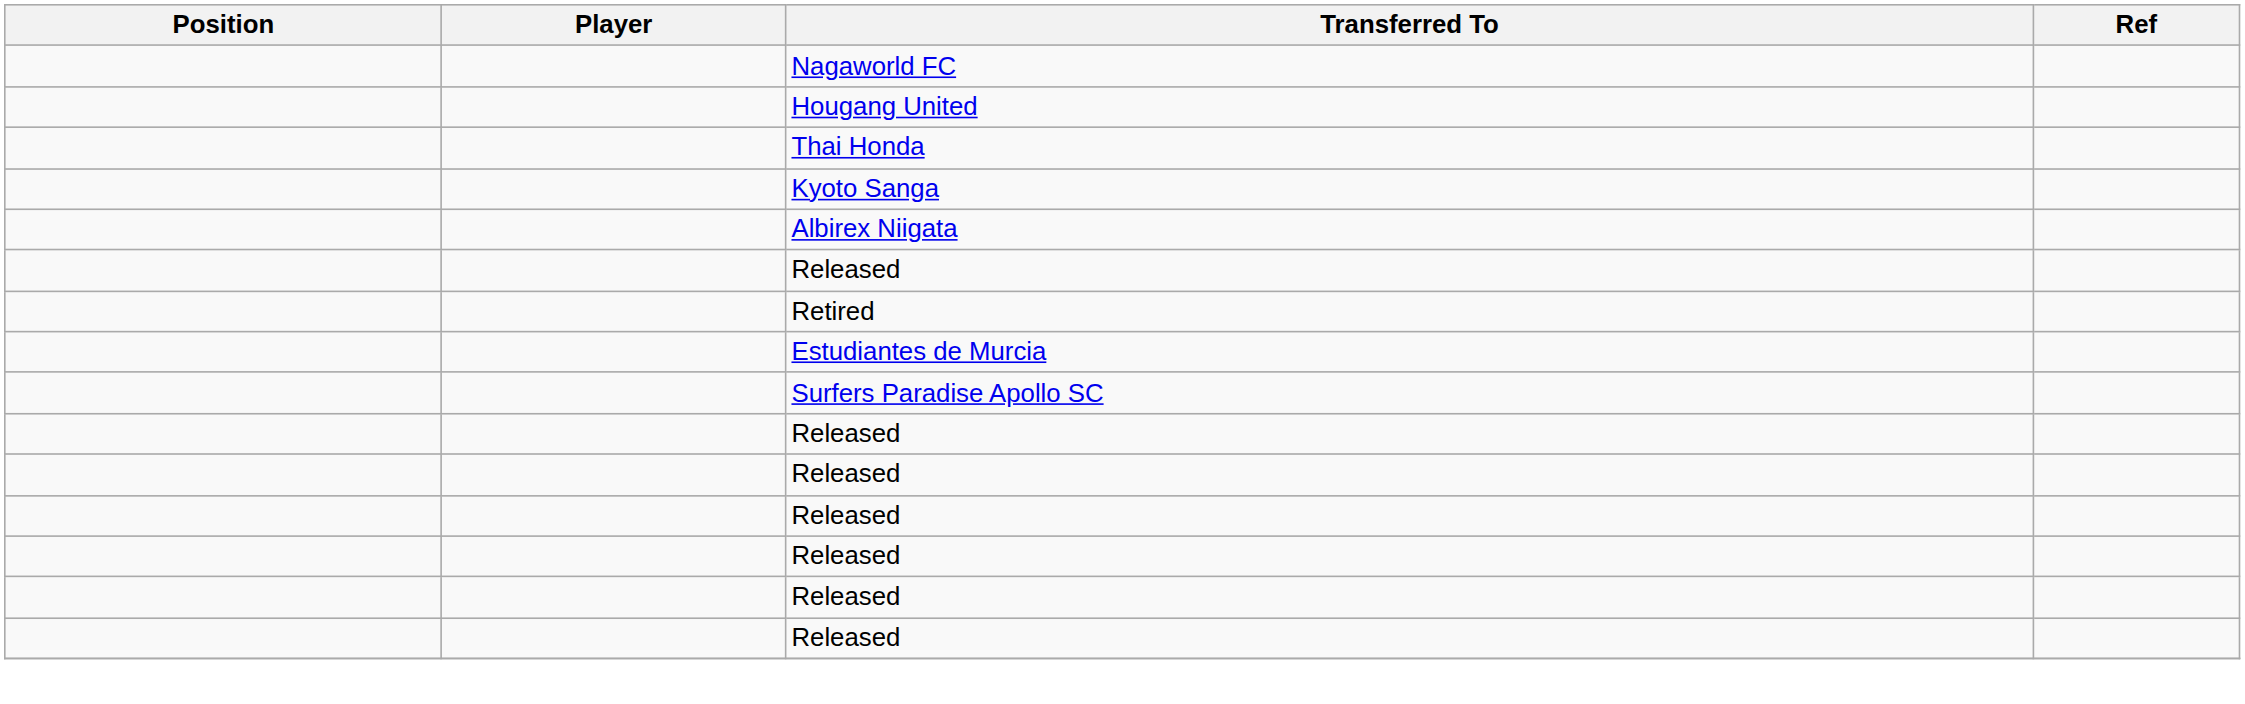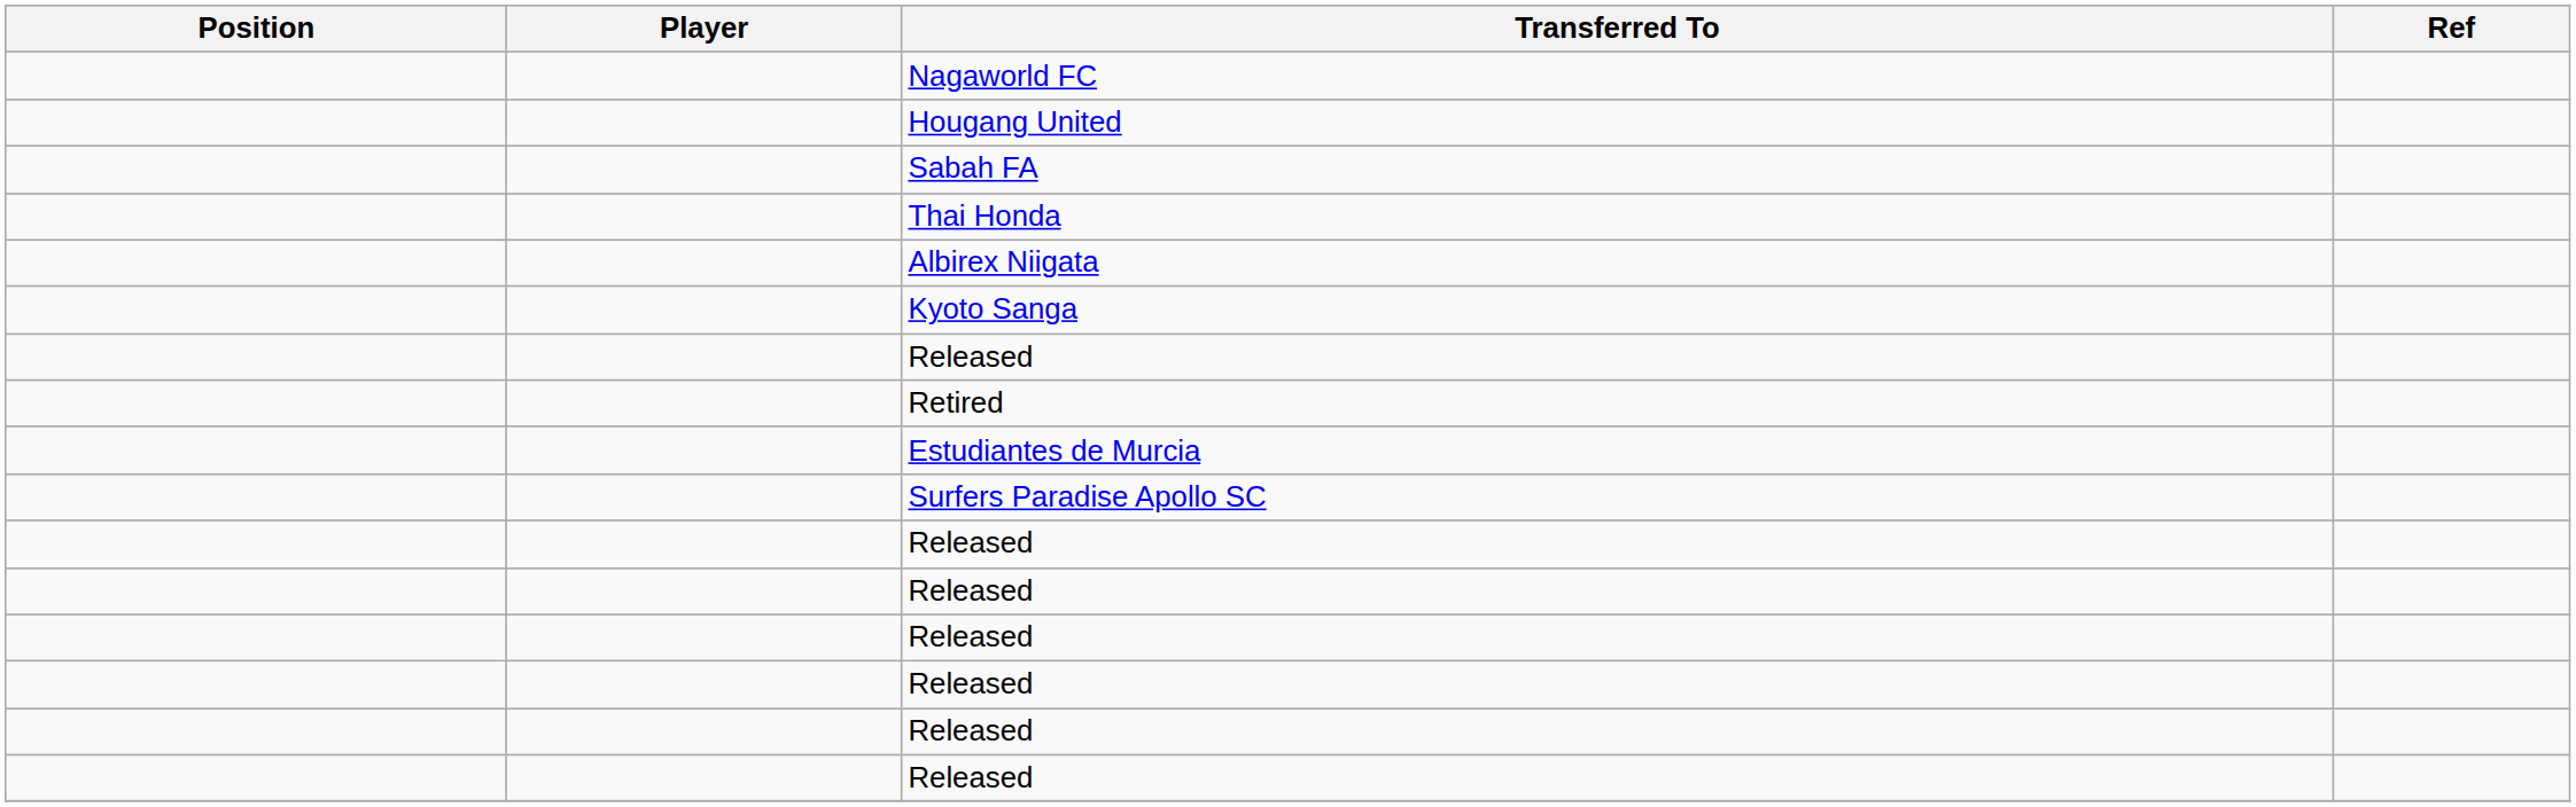 <table class="wikitable sortable" style="width:70%; text-align:center; font-size:100%; text-align:left;">
 <tr>
 <th><strong>Position</strong></th>
 <th><strong>Player</strong></th>
 <th><strong>Transferred To</strong></th>
 <th><strong>Ref</strong></th>
 </tr>
 <tr>
 <td></td>
 <td></td>
 <td> <a href='#'>Nagaworld FC</a></td>
 <td></td>
 </tr>
 <tr>
 <td></td>
 <td></td>
 <td> <a href='#'>Hougang United</a></td>
 <td></td>
 </tr>
 <tr>
 <td></td>
 <td></td>
+<td> <a href='#'>Sabah FA</a></td>
+<td></td>
+</tr>
+<tr>
+<td></td>
+<td></td>
 <td> <a href='#'>Thai Honda</a></td>
 <td></td>
 </tr>
 <tr>
 <td></td>
 <td></td>
-<td> <a href='#'>Kyoto Sanga</a></td>
+<td> <a href='#'>Albirex Niigata</a></td>
 <td></td>
 </tr>
 <tr>
 <td></td>
 <td></td>
-<td> <a href='#'>Albirex Niigata</a></td>
+<td> <a href='#'>Kyoto Sanga</a></td>
 <td></td>
 </tr>
 <tr>
 <td></td>
 <td></td>
 <td>Released</td>
 <td></td>
 </tr>
 <tr>
 <td></td>
 <td></td>
 <td>Retired</td>
 <td></td>
 </tr>
 <tr>
 <td></td>
 <td></td>
 <td> <a href='#'>Estudiantes de Murcia</a></td>
 <td></td>
 </tr>
 <tr>
 <td></td>
 <td></td>
 <td> <a href='#'>Surfers Paradise Apollo SC</a></td>
 <td></td>
 </tr>
 <tr>
 <td></td>
 <td></td>
 <td>Released</td>
 <td></td>
 </tr>
 <tr>
 <td></td>
 <td></td>
 <td>Released</td>
 <td></td>
 </tr>
 <tr>
 <td></td>
 <td></td>
 <td>Released</td>
 <td></td>
 </tr>
 <tr>
 <td></td>
 <td></td>
 <td>Released</td>
 <td></td>
 </tr>
 <tr>
 <td></td>
 <td></td>
 <td>Released</td>
 <td></td>
 </tr>
 <tr>
 <td></td>
 <td></td>
 <td>Released</td>
 <td></td>
 </tr>
 <tr>
 </tr>
 </table>
